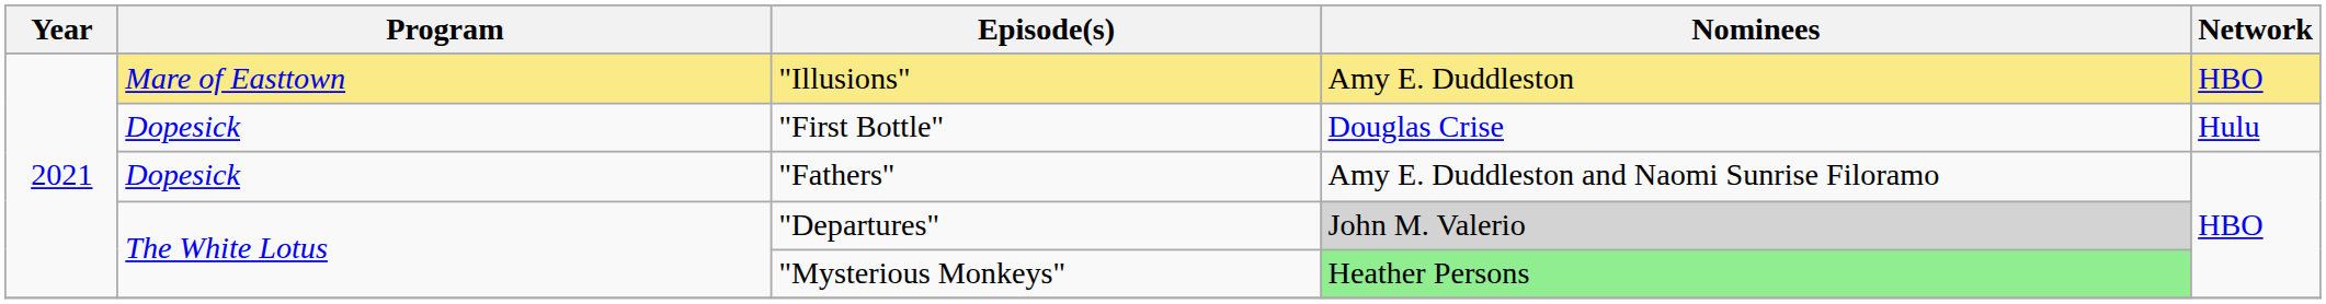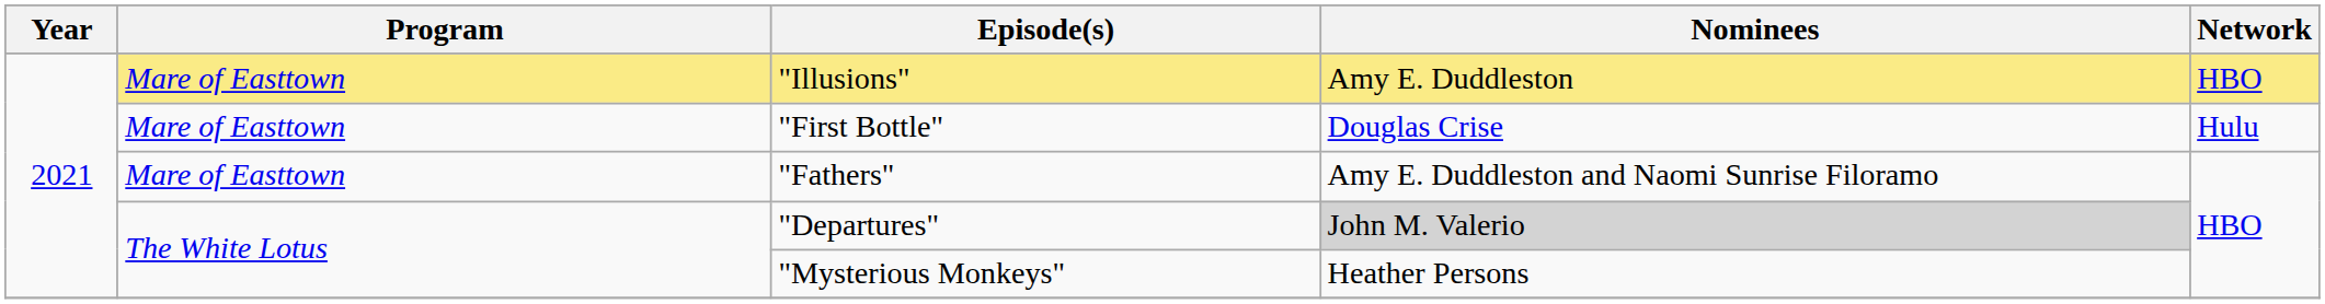 <table class="wikitable" style="width:95%">
 <tr bgcolor="#bebebe">
 <th width="5%">Year</th>
 <th width="30%">Program</th>
 <th width="25%">Episode(s)</th>
 <th width="40%">Nominees</th>
 <th width="10%">Network</th>
 </tr>
 <tr>
 <td rowspan="5" style="text-align:center;"><a href='#'>2021</a><br></td>
 <td style="background:#FAEB86;"><em><a href='#'>Mare of Easttown</a></em></td>
 <td style="background:#FAEB86;">"Illusions"</td>
 <td style="background:#FAEB86;">Amy E. Duddleston</td>
 <td style="background:#FAEB86;"><a href='#'>HBO</a></td>
 </tr>
 <tr>
-<td><em><a href='#'>Dopesick</a></em></td>
+<td><em><a href='#'>Mare of Easttown</a></em></td>
 <td>"First Bottle"</td>
 <td><a href='#'>Douglas Crise</a></td>
 <td><a href='#'>Hulu</a></td>
 </tr>
 <tr>
-<td><em><a href='#'>Dopesick</a></em></td>
+<td><em><a href='#'>Mare of Easttown</a></em></td>
 <td>"Fathers"</td>
 <td>Amy E. Duddleston and Naomi Sunrise Filoramo</td>
 <td rowspan="3"><a href='#'>HBO</a></td>
 </tr>
 <tr>
 <td rowspan="2"><em><a href='#'>The White Lotus</a></em></td>
 <td>"Departures"</td>
 <td style="background: lightgrey;">John M. Valerio</td>
 </tr>
 <tr>
 <td>"Mysterious Monkeys"</td>
-<td style="background: lightgreen;">Heather Persons</td>
+<td>Heather Persons</td>
 </tr>
 <tr>
 </tr>
 </table>
